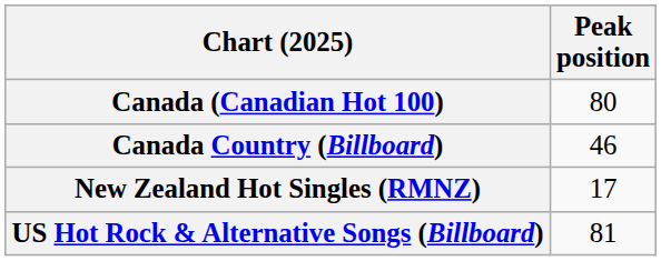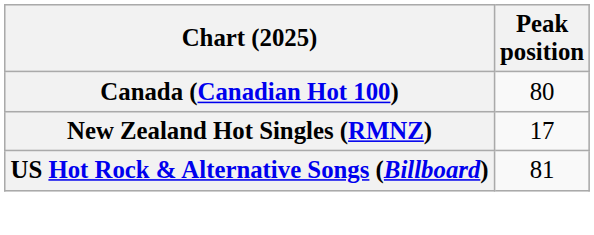 <table class="wikitable sortable plainrowheaders" style="text-align:center;">
 <tr>
 <th scope="col">Chart (2025)</th>
 <th scope="col">Peak<br>position</th>
 </tr>
 <tr>
 <th scope="row">Canada (<a href='#'>Canadian Hot 100</a>)</th>
 <td>80</td>
 </tr>
 <tr>
-<th scope="row">Canada <a href='#'>Country</a> (<em><a href='#'>Billboard</a></em>)</th>
-<td>46</td>
-</tr>
-<tr>
 <th scope="row">New Zealand Hot Singles (<a href='#'>RMNZ</a>)</th>
 <td>17</td>
 </tr>
 <tr>
 <th scope="row">US <a href='#'>Hot Rock & Alternative Songs</a> (<em><a href='#'>Billboard</a></em>)</th>
 <td>81</td>
 </tr>
 </table>
